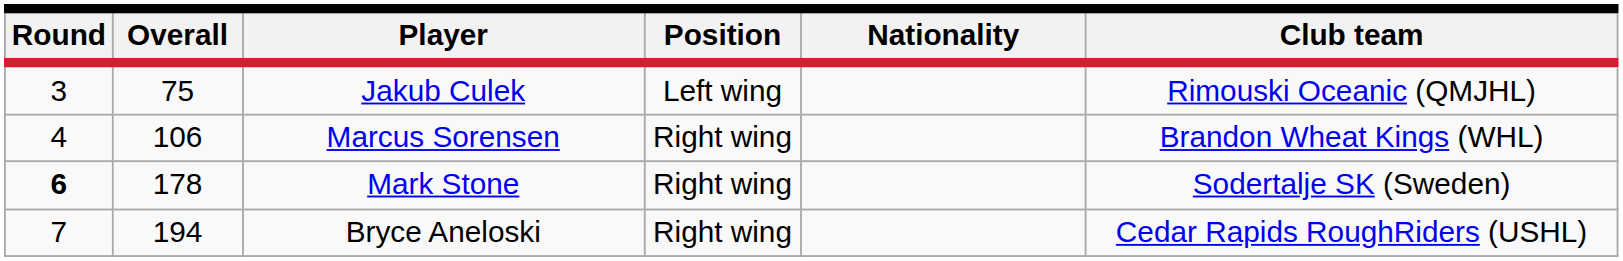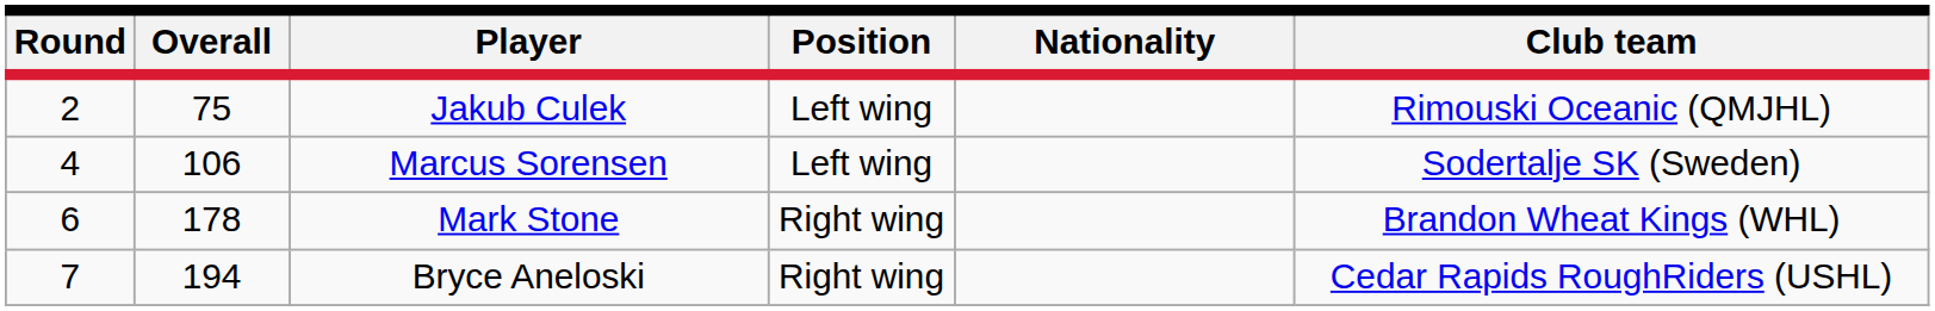 <table class="wikitable sortable" style="text-align:center">
 <tr style= "background:#FFFFFF; border-top:#010101 5px solid; border-bottom:#DA1A32 5px solid;">
 <th style="width:3em">Round</th>
 <th style="width:4em">Overall</th>
 <th style="width:15em">Player</th>
 <th style="width:5em">Position</th>
 <th style="width:10em">Nationality</th>
 <th style="width:20em">Club team</th>
 </tr>
 <tr>
-<td>3</td>
+<td>2</td>
 <td>75</td>
 <td><a href='#'>Jakub Culek</a></td>
 <td>Left wing</td>
 <td></td>
 <td><a href='#'>Rimouski Oceanic</a> (QMJHL)</td>
 </tr>
 <tr>
 <td>4</td>
 <td>106</td>
 <td><a href='#'>Marcus Sorensen</a></td>
-<td>Right wing</td>
+<td>Left wing</td>
 <td></td>
-<td><a href='#'>Brandon Wheat Kings</a> (WHL)</td>
+<td><a href='#'>Sodertalje SK</a> (Sweden)</td>
 </tr>
 <tr>
-<td><strong>6</strong></td>
+<td>6</td>
 <td>178 <br></td>
 <td><a href='#'>Mark Stone</a></td>
 <td>Right wing</td>
 <td></td>
-<td><a href='#'>Sodertalje SK</a> (Sweden)</td>
+<td><a href='#'>Brandon Wheat Kings</a> (WHL)</td>
 </tr>
 <tr>
 <td>7</td>
 <td>194</td>
 <td>Bryce Aneloski</td>
 <td>Right wing</td>
 <td></td>
 <td><a href='#'>Cedar Rapids RoughRiders</a> (USHL)</td>
 </tr>
 </table>
